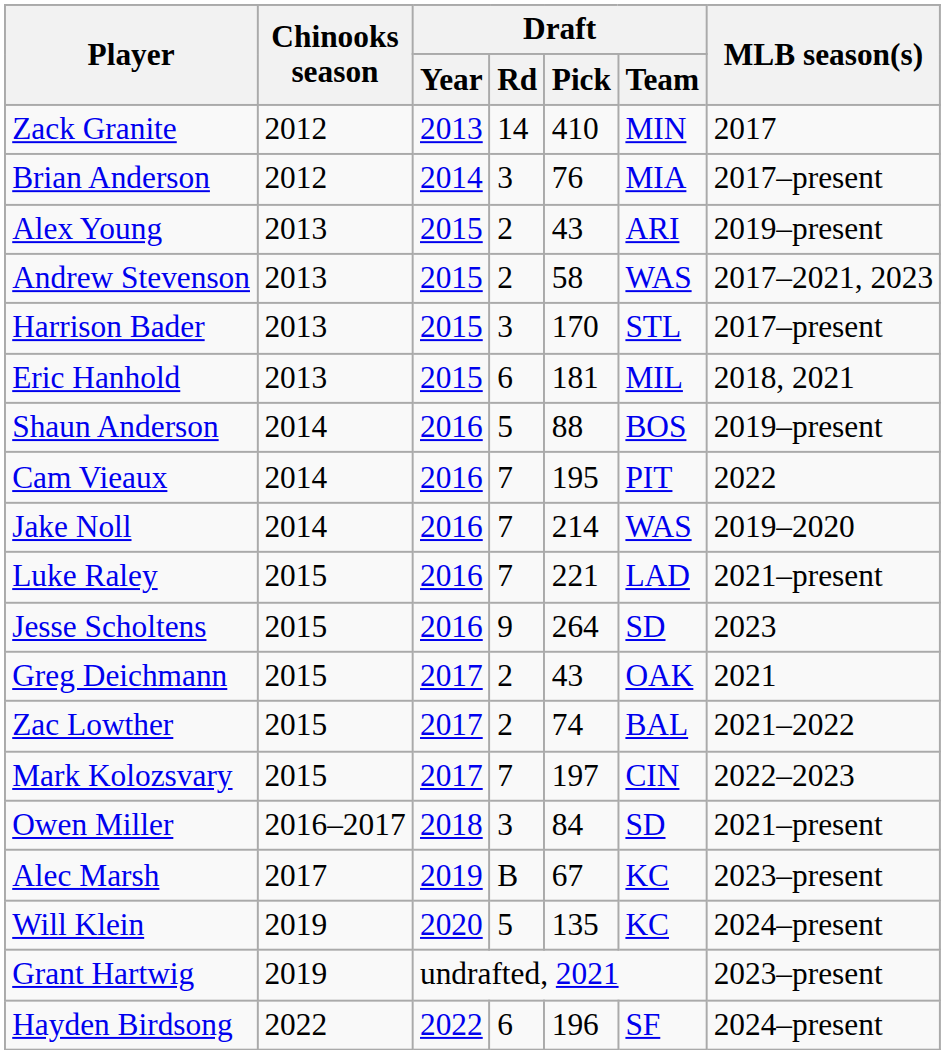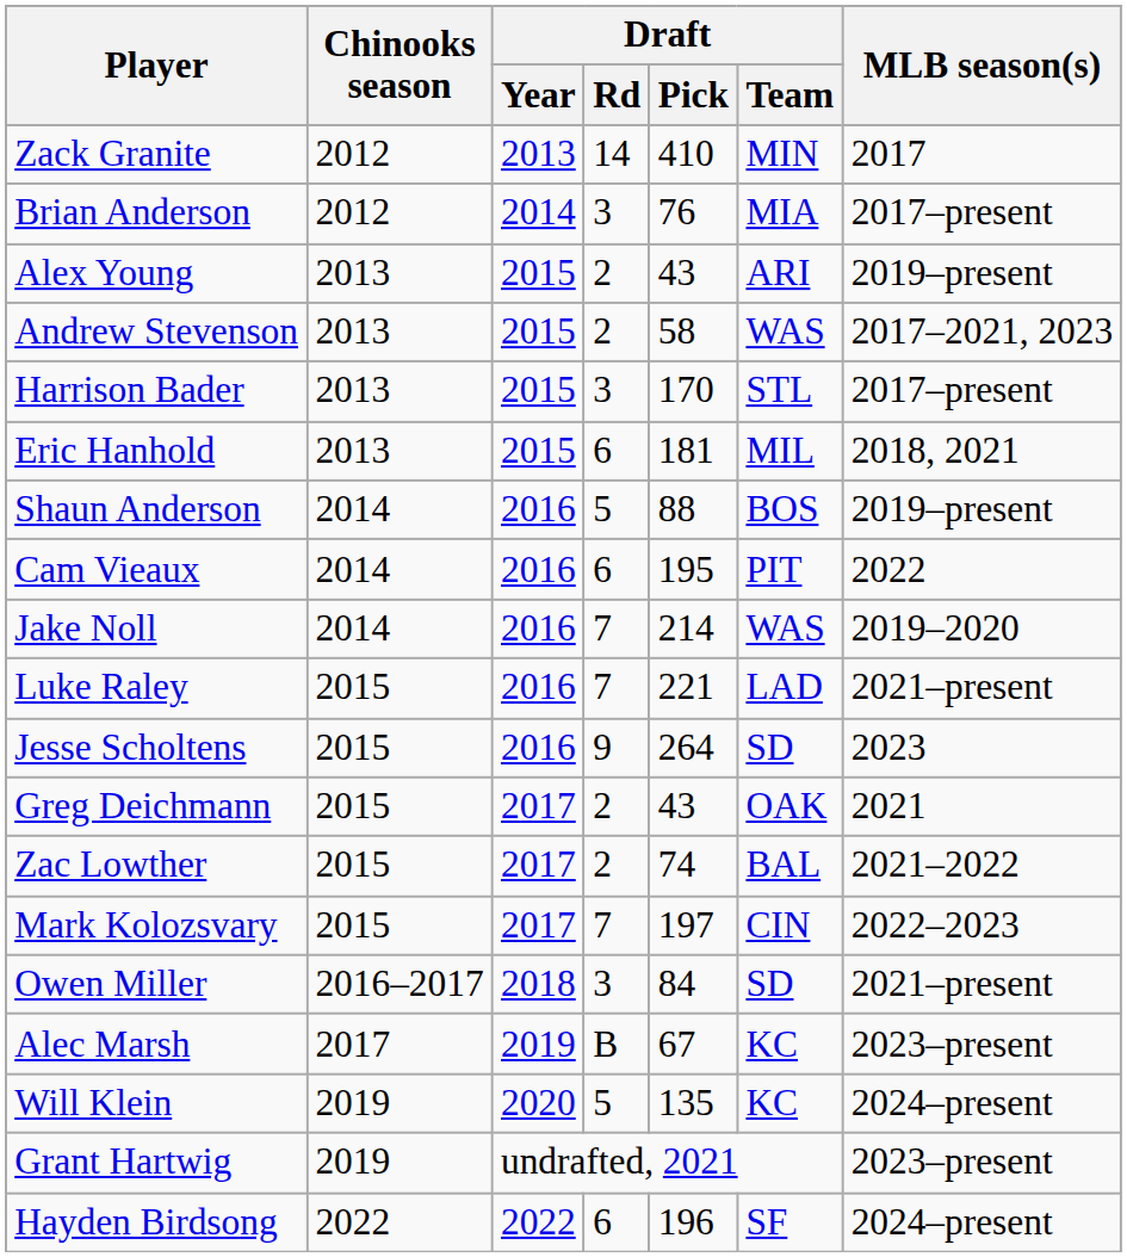 <table class="wikitable">
 <tr>
 <th rowspan="2">Player</th>
 <th rowspan="2">Chinooks<br>season</th>
 <th colspan="4">Draft</th>
 <th rowspan="2">MLB season(s)</th>
 </tr>
 <tr>
 <th>Year</th>
 <th>Rd</th>
 <th>Pick</th>
 <th>Team</th>
 </tr>
 <tr>
 <td><a href='#'>Zack Granite</a></td>
 <td>2012</td>
 <td><a href='#'>2013</a></td>
 <td>14</td>
 <td>410</td>
 <td><a href='#'>MIN</a></td>
 <td>2017</td>
 </tr>
 <tr>
 <td><a href='#'>Brian Anderson</a></td>
 <td>2012</td>
 <td><a href='#'>2014</a></td>
 <td>3</td>
 <td>76</td>
 <td><a href='#'>MIA</a></td>
 <td>2017–present</td>
 </tr>
 <tr>
 <td><a href='#'>Alex Young</a></td>
 <td>2013</td>
 <td><a href='#'>2015</a></td>
 <td>2</td>
 <td>43</td>
 <td><a href='#'>ARI</a></td>
 <td>2019–present</td>
 </tr>
 <tr>
 <td><a href='#'>Andrew Stevenson</a></td>
 <td>2013</td>
 <td><a href='#'>2015</a></td>
 <td>2</td>
 <td>58</td>
 <td><a href='#'>WAS</a></td>
 <td>2017–2021, 2023</td>
 </tr>
 <tr>
 <td><a href='#'>Harrison Bader</a></td>
 <td>2013</td>
 <td><a href='#'>2015</a></td>
 <td>3</td>
 <td>170</td>
 <td><a href='#'>STL</a></td>
 <td>2017–present</td>
 </tr>
 <tr>
 <td><a href='#'>Eric Hanhold</a></td>
 <td>2013</td>
 <td><a href='#'>2015</a></td>
 <td>6</td>
 <td>181</td>
 <td><a href='#'>MIL</a></td>
 <td>2018, 2021</td>
 </tr>
 <tr>
 <td><a href='#'>Shaun Anderson</a></td>
 <td>2014</td>
 <td><a href='#'>2016</a></td>
 <td>5</td>
 <td>88</td>
 <td><a href='#'>BOS</a></td>
 <td>2019–present</td>
 </tr>
 <tr>
 <td><a href='#'>Cam Vieaux</a></td>
 <td>2014</td>
 <td><a href='#'>2016</a></td>
-<td>7</td>
+<td>6</td>
 <td>195</td>
 <td><a href='#'>PIT</a></td>
 <td>2022</td>
 </tr>
 <tr>
 <td><a href='#'>Jake Noll</a></td>
 <td>2014</td>
 <td><a href='#'>2016</a></td>
 <td>7</td>
 <td>214</td>
 <td><a href='#'>WAS</a></td>
 <td>2019–2020</td>
 </tr>
 <tr>
 <td><a href='#'>Luke Raley</a></td>
 <td>2015</td>
 <td><a href='#'>2016</a></td>
 <td>7</td>
 <td>221</td>
 <td><a href='#'>LAD</a></td>
 <td>2021–present</td>
 </tr>
 <tr>
 <td><a href='#'>Jesse Scholtens</a></td>
 <td>2015</td>
 <td><a href='#'>2016</a></td>
 <td>9</td>
 <td>264</td>
 <td><a href='#'>SD</a></td>
 <td>2023</td>
 </tr>
 <tr>
 <td><a href='#'>Greg Deichmann</a></td>
 <td>2015</td>
 <td><a href='#'>2017</a></td>
 <td>2</td>
 <td>43</td>
 <td><a href='#'>OAK</a></td>
 <td>2021</td>
 </tr>
 <tr>
 <td><a href='#'>Zac Lowther</a></td>
 <td>2015</td>
 <td><a href='#'>2017</a></td>
 <td>2</td>
 <td>74</td>
 <td><a href='#'>BAL</a></td>
 <td>2021–2022</td>
 </tr>
 <tr>
 <td><a href='#'>Mark Kolozsvary</a></td>
 <td>2015</td>
 <td><a href='#'>2017</a></td>
 <td>7</td>
 <td>197</td>
 <td><a href='#'>CIN</a></td>
 <td>2022–2023</td>
 </tr>
 <tr>
 <td><a href='#'>Owen Miller</a></td>
 <td>2016–2017</td>
 <td><a href='#'>2018</a></td>
 <td>3</td>
 <td>84</td>
 <td><a href='#'>SD</a></td>
 <td>2021–present</td>
 </tr>
 <tr>
 <td><a href='#'>Alec Marsh</a></td>
 <td>2017</td>
 <td><a href='#'>2019</a></td>
 <td>B</td>
 <td>67</td>
 <td><a href='#'>KC</a></td>
 <td>2023–present</td>
 </tr>
 <tr>
 <td><a href='#'>Will Klein</a></td>
 <td>2019</td>
 <td><a href='#'>2020</a></td>
 <td>5</td>
 <td>135</td>
 <td><a href='#'>KC</a></td>
 <td>2024–present</td>
 </tr>
 <tr>
 <td><a href='#'>Grant Hartwig</a></td>
 <td>2019</td>
 <td colspan="4">undrafted, <a href='#'>2021</a></td>
 <td>2023–present</td>
 </tr>
 <tr>
 <td><a href='#'>Hayden Birdsong</a></td>
 <td>2022</td>
 <td><a href='#'>2022</a></td>
 <td>6</td>
 <td>196</td>
 <td><a href='#'>SF</a></td>
 <td>2024–present</td>
 </tr>
 </table>
